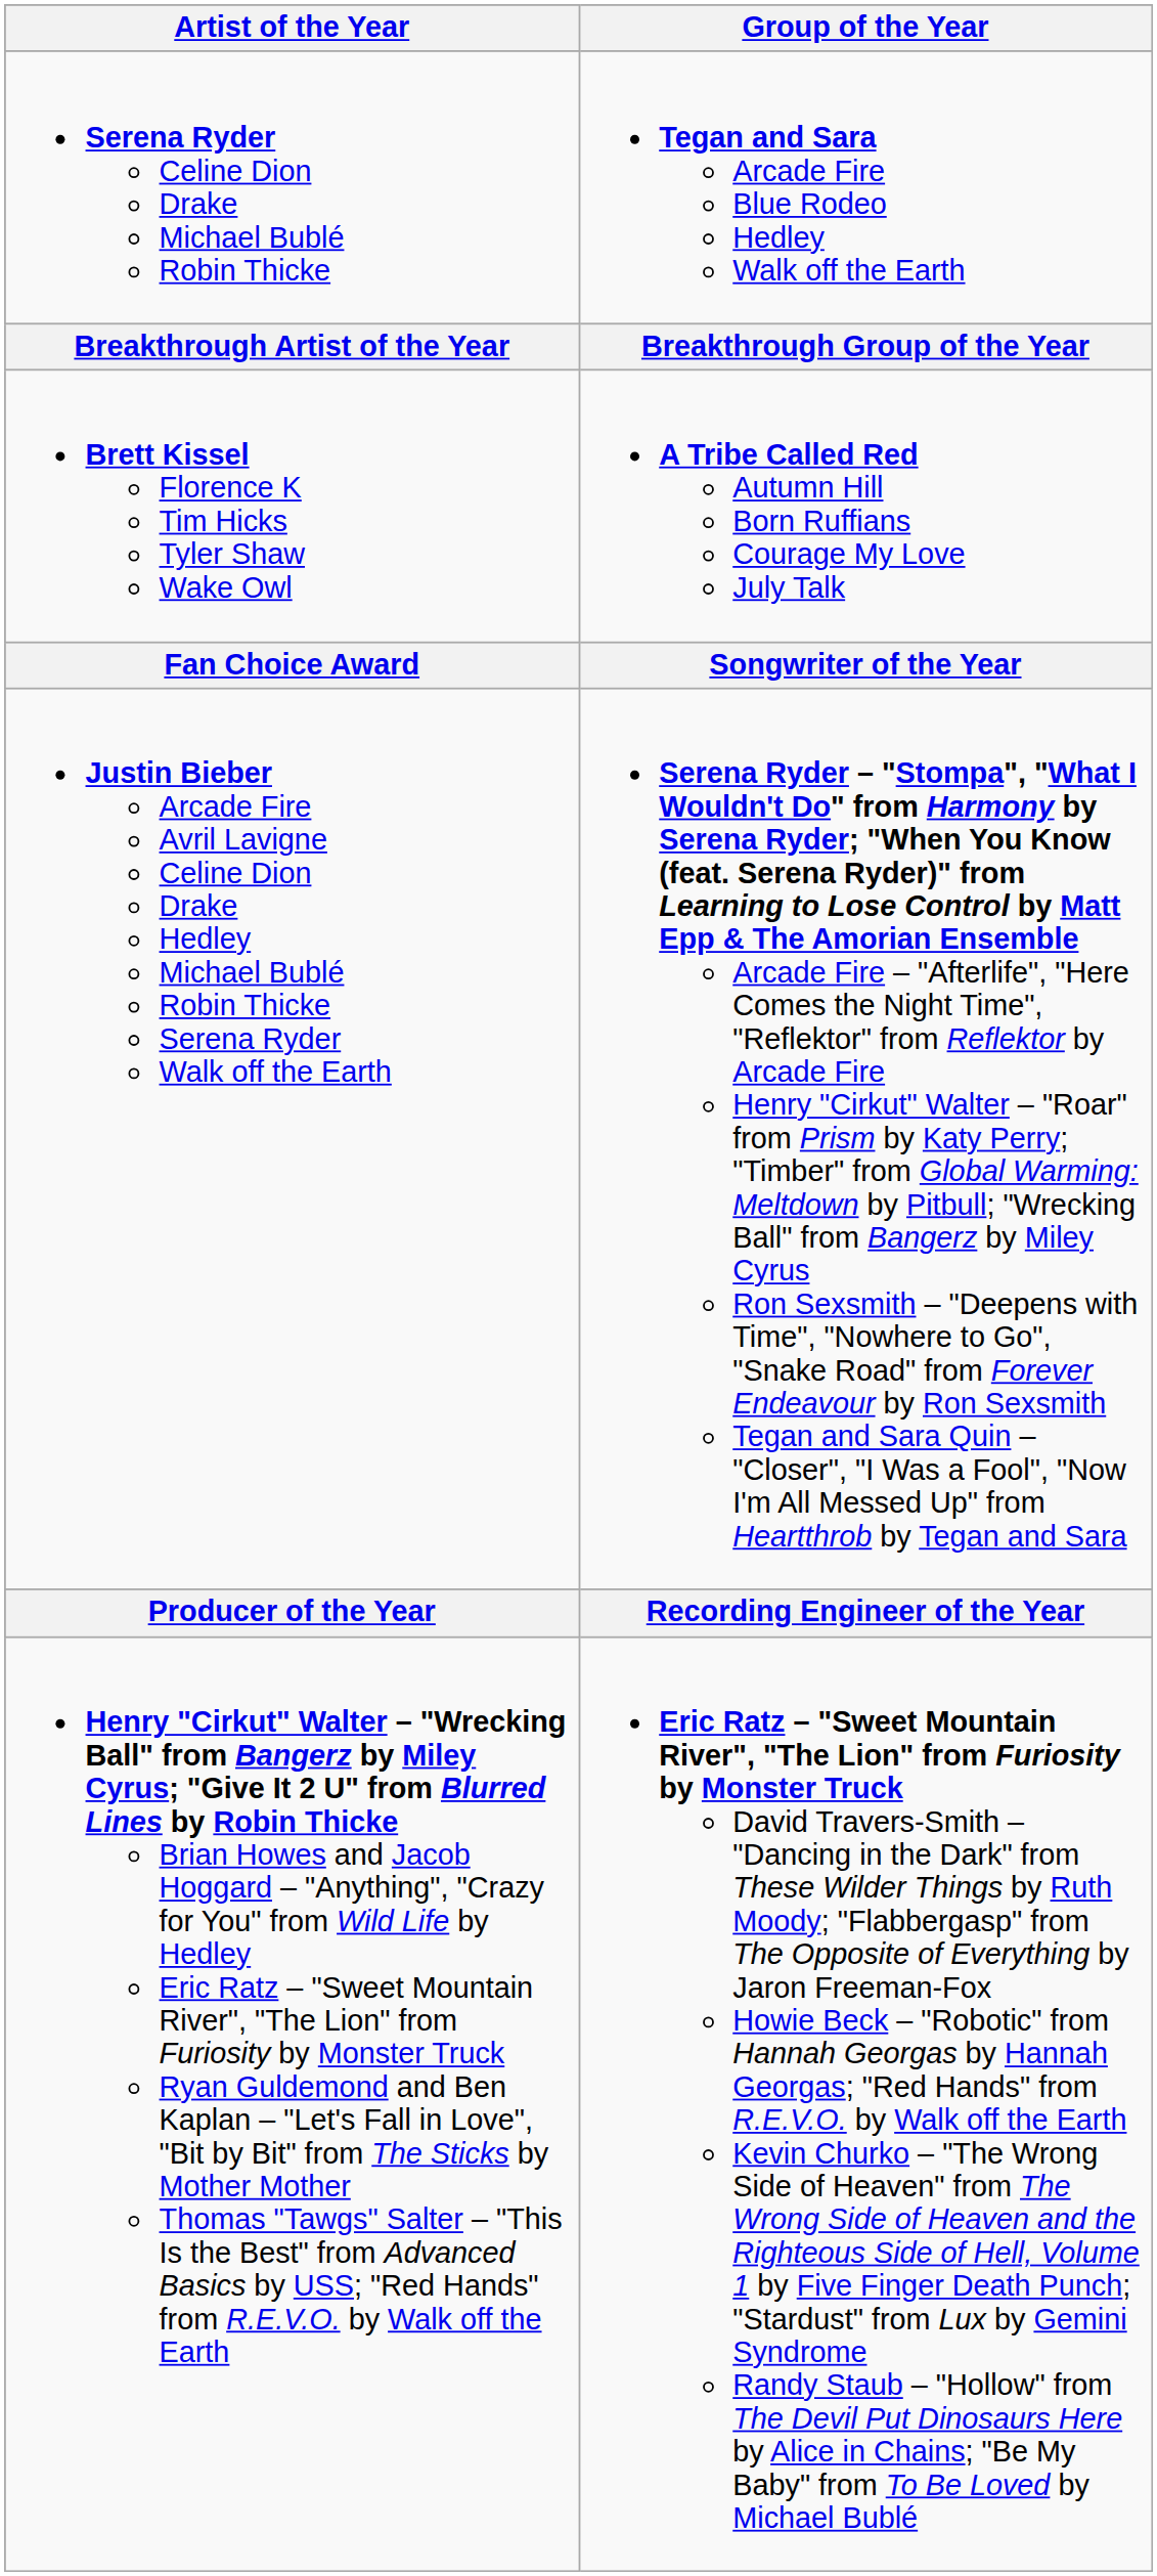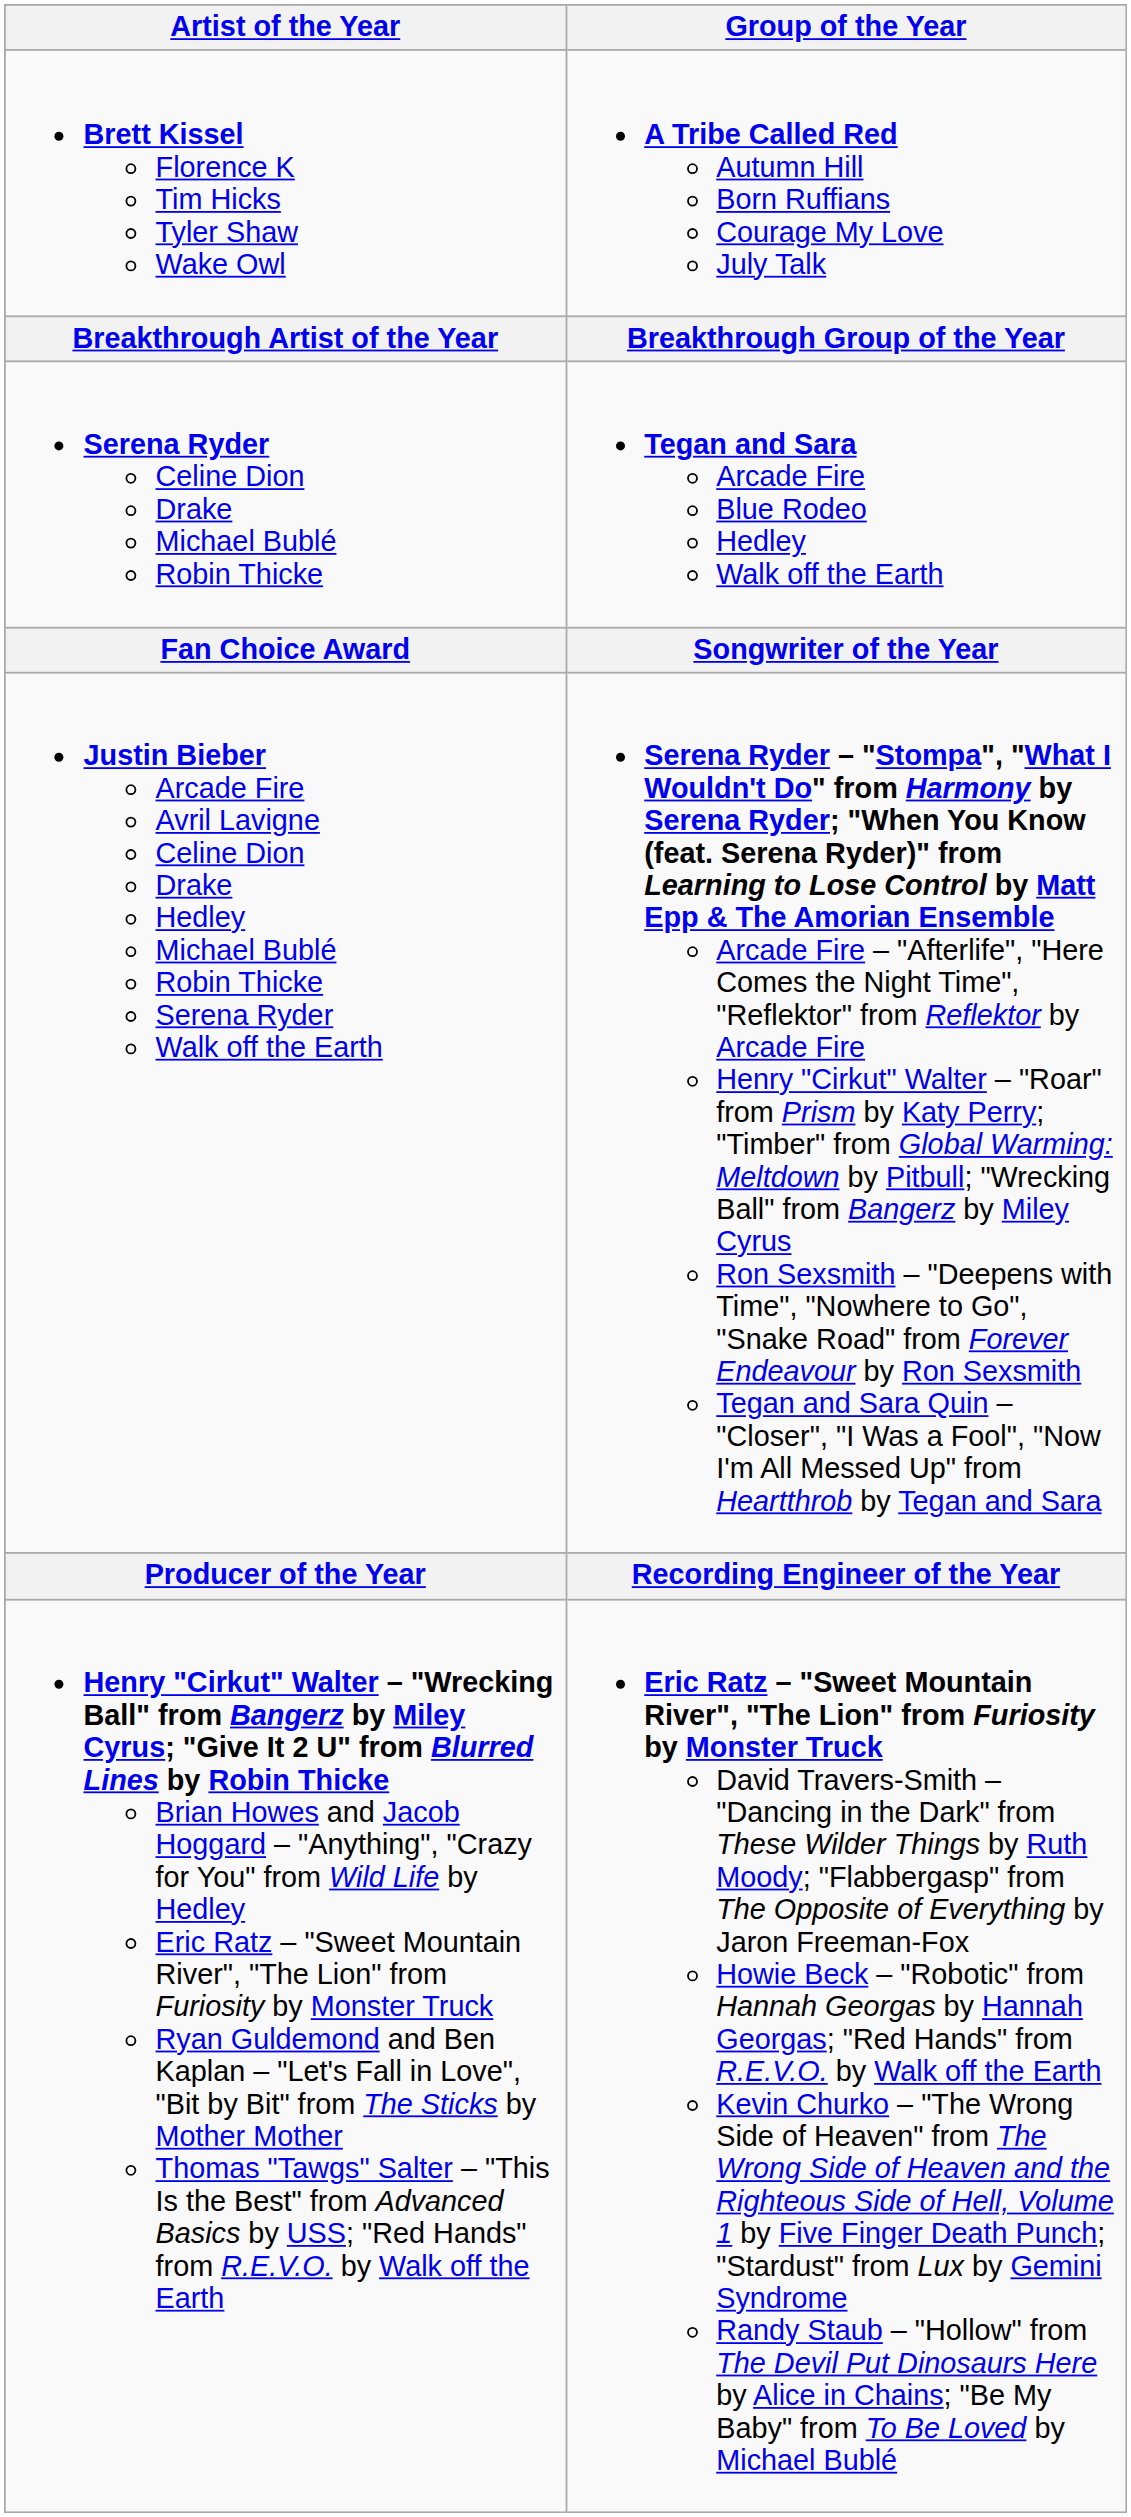 <table class="wikitable" style="width:100%">
 <tr>
 <th style="width:50%"><a href='#'>Artist of the Year</a></th>
 <th style="width:50%"><a href='#'>Group of the Year</a></th>
 </tr>
 <tr>
-<td valign="top"><br><ul><li> <strong><a href='#'>Serena Ryder</a></strong><ul><li><a href='#'>Celine Dion</a></li><li><a href='#'>Drake</a></li><li><a href='#'>Michael Bublé</a></li><li><a href='#'>Robin Thicke</a></li></ul></li></ul></td>
-<td valign="top"><br><ul><li> <strong><a href='#'>Tegan and Sara</a></strong><ul><li><a href='#'>Arcade Fire</a></li><li><a href='#'>Blue Rodeo</a></li><li><a href='#'>Hedley</a></li><li><a href='#'>Walk off the Earth</a></li></ul></li></ul></td>
+<td valign="top"><br><ul><li> <strong><a href='#'>Brett Kissel</a></strong><ul><li><a href='#'>Florence K</a></li><li><a href='#'>Tim Hicks</a></li><li><a href='#'>Tyler Shaw</a></li><li><a href='#'>Wake Owl</a></li></ul></li></ul></td>
+<td valign="top"><br><ul><li> <strong><a href='#'>A Tribe Called Red</a></strong><ul><li><a href='#'>Autumn Hill</a></li><li><a href='#'>Born Ruffians</a></li><li><a href='#'>Courage My Love</a></li><li><a href='#'>July Talk</a></li></ul></li></ul></td>
 </tr>
 <tr>
 <th style="width:50%"><a href='#'>Breakthrough Artist of the Year</a></th>
 <th style="width:50%"><a href='#'>Breakthrough Group of the Year</a></th>
 </tr>
 <tr>
-<td valign="top"><br><ul><li> <strong><a href='#'>Brett Kissel</a></strong><ul><li><a href='#'>Florence K</a></li><li><a href='#'>Tim Hicks</a></li><li><a href='#'>Tyler Shaw</a></li><li><a href='#'>Wake Owl</a></li></ul></li></ul></td>
-<td valign="top"><br><ul><li> <strong><a href='#'>A Tribe Called Red</a></strong><ul><li><a href='#'>Autumn Hill</a></li><li><a href='#'>Born Ruffians</a></li><li><a href='#'>Courage My Love</a></li><li><a href='#'>July Talk</a></li></ul></li></ul></td>
+<td valign="top"><br><ul><li> <strong><a href='#'>Serena Ryder</a></strong><ul><li><a href='#'>Celine Dion</a></li><li><a href='#'>Drake</a></li><li><a href='#'>Michael Bublé</a></li><li><a href='#'>Robin Thicke</a></li></ul></li></ul></td>
+<td valign="top"><br><ul><li> <strong><a href='#'>Tegan and Sara</a></strong><ul><li><a href='#'>Arcade Fire</a></li><li><a href='#'>Blue Rodeo</a></li><li><a href='#'>Hedley</a></li><li><a href='#'>Walk off the Earth</a></li></ul></li></ul></td>
 </tr>
 <tr>
 <th style="width:50%"><a href='#'>Fan Choice Award</a></th>
 <th style="width:50%"><a href='#'>Songwriter of the Year</a></th>
 </tr>
 <tr>
 <td valign="top"><br><ul><li> <strong><a href='#'>Justin Bieber</a></strong><ul><li><a href='#'>Arcade Fire</a></li><li><a href='#'>Avril Lavigne</a></li><li><a href='#'>Celine Dion</a></li><li><a href='#'>Drake</a></li><li><a href='#'>Hedley</a></li><li><a href='#'>Michael Bublé</a></li><li><a href='#'>Robin Thicke</a></li><li><a href='#'>Serena Ryder</a></li><li><a href='#'>Walk off the Earth</a></li></ul></li></ul></td>
 <td valign="top"><br><ul><li> <strong><a href='#'>Serena Ryder</a> – "<a href='#'>Stompa</a>", "<a href='#'>What I Wouldn't Do</a>" from <em><a href='#'>Harmony</a></em> by <a href='#'>Serena Ryder</a>; "When You Know (feat. Serena Ryder)"  from <em>Learning to Lose Control</em> by <a href='#'>Matt Epp & The Amorian Ensemble</a></strong><ul><li><a href='#'>Arcade Fire</a> – "Afterlife", "Here Comes the Night Time", "Reflektor" from <em><a href='#'>Reflektor</a></em> by <a href='#'>Arcade Fire</a></li><li><a href='#'>Henry "Cirkut" Walter</a> – "Roar"  from <em><a href='#'>Prism</a></em> by <a href='#'>Katy Perry</a>; "Timber"  from <em><a href='#'>Global Warming: Meltdown</a></em> by <a href='#'>Pitbull</a>; "Wrecking Ball"  from <em><a href='#'>Bangerz</a></em> by <a href='#'>Miley Cyrus</a></li><li><a href='#'>Ron Sexsmith</a> – "Deepens with Time", "Nowhere to Go", "Snake Road" from <em><a href='#'>Forever Endeavour</a></em> by <a href='#'>Ron Sexsmith</a></li><li><a href='#'>Tegan and Sara Quin</a> – "Closer", "I Was a Fool", "Now I'm All Messed Up" from <em><a href='#'>Heartthrob</a></em> by <a href='#'>Tegan and Sara</a></li></ul></li></ul></td>
 </tr>
 <tr>
 <th style="width:50%"><a href='#'>Producer of the Year</a></th>
 <th style="width:50%"><a href='#'>Recording Engineer of the Year</a></th>
 </tr>
 <tr>
 <td valign="top"><br><ul><li> <strong><a href='#'>Henry "Cirkut" Walter</a>  – "Wrecking Ball" from <em><a href='#'>Bangerz</a></em> by <a href='#'>Miley Cyrus</a>; "Give It 2 U" from <em><a href='#'>Blurred Lines</a></em> by <a href='#'>Robin Thicke</a></strong><ul><li><a href='#'>Brian Howes</a> and <a href='#'>Jacob Hoggard</a> – "Anything", "Crazy for You" from <em><a href='#'>Wild Life</a></em> by <a href='#'>Hedley</a></li><li><a href='#'>Eric Ratz</a> – "Sweet Mountain River", "The Lion" from <em>Furiosity</em> by <a href='#'>Monster Truck</a></li><li><a href='#'>Ryan Guldemond</a> and Ben Kaplan – "Let's Fall in Love", "Bit by Bit" from <em><a href='#'>The Sticks</a></em> by <a href='#'>Mother Mother</a></li><li><a href='#'>Thomas "Tawgs" Salter</a> – "This Is the Best" from <em>Advanced Basics</em> by <a href='#'>USS</a>; "Red Hands"  from <em><a href='#'>R.E.V.O.</a></em> by <a href='#'>Walk off the Earth</a></li></ul></li></ul></td>
 <td valign="top"><br><ul><li> <strong><a href='#'>Eric Ratz</a> – "Sweet Mountain River", "The Lion" from <em>Furiosity</em> by <a href='#'>Monster Truck</a></strong><ul><li>David Travers-Smith – "Dancing in the Dark" from <em>These Wilder Things</em> by <a href='#'>Ruth Moody</a>; "Flabbergasp"  from <em>The Opposite of Everything</em> by Jaron Freeman-Fox</li><li><a href='#'>Howie Beck</a> – "Robotic"  from <em>Hannah Georgas</em> by <a href='#'>Hannah Georgas</a>; "Red Hands" from <em><a href='#'>R.E.V.O.</a></em> by <a href='#'>Walk off the Earth</a></li><li><a href='#'>Kevin Churko</a>  – "The Wrong Side of Heaven" from <em><a href='#'>The Wrong Side of Heaven and the Righteous Side of Hell, Volume 1</a></em> by <a href='#'>Five Finger Death Punch</a>; "Stardust" from <em>Lux</em> by <a href='#'>Gemini Syndrome</a></li><li><a href='#'>Randy Staub</a> – "Hollow" from <em><a href='#'>The Devil Put Dinosaurs Here</a></em> by <a href='#'>Alice in Chains</a>; "Be My Baby" from <em><a href='#'>To Be Loved</a></em> by <a href='#'>Michael Bublé</a></li></ul></li></ul></td>
 </tr>
 </table>
